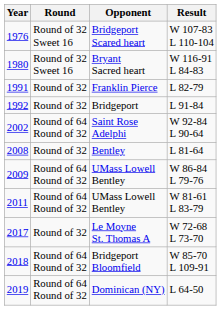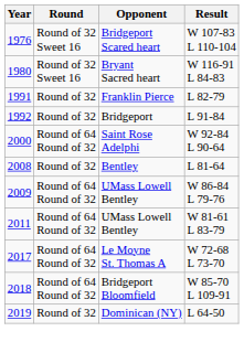 <table class="wikitable">
 <tr>
 <th>Year</th>
 <th>Round</th>
 <th>Opponent</th>
 <th>Result</th>
 </tr>
 <tr>
 <td><a href='#'>1976</a></td>
 <td>Round of 32<br>Sweet 16</td>
 <td><a href='#'>Bridgeport</a><br><a href='#'>Scared heart</a></td>
 <td>W 107-83<br>L 110-104</td>
 </tr>
 <tr>
 <td><a href='#'>1980</a></td>
 <td>Round of 32<br>Sweet 16</td>
 <td><a href='#'>Bryant</a><br>Sacred heart</td>
 <td>W 116-91<br>L   84-83</td>
 </tr>
 <tr>
 <td><a href='#'>1991</a></td>
 <td>Round of 32</td>
 <td><a href='#'>Franklin Pierce</a></td>
 <td>L 82-79</td>
 </tr>
 <tr>
 <td><a href='#'>1992</a></td>
 <td>Round of 32</td>
 <td>Bridgeport</td>
 <td>L 91-84</td>
 </tr>
 <tr>
-<td><a href='#'>2002</a></td>
+<td><a href='#'>2000</a></td>
 <td>Round of 64<br>Round of 32</td>
 <td><a href='#'>Saint Rose</a><br><a href='#'>Adelphi</a></td>
 <td>W 92-84<br>L 90-64</td>
 </tr>
 <tr>
 <td><a href='#'>2008</a></td>
 <td>Round of 32</td>
 <td><a href='#'>Bentley</a></td>
 <td>L 81-64</td>
 </tr>
 <tr>
 <td><a href='#'>2009</a></td>
 <td>Round of 64<br>Round of 32</td>
 <td><a href='#'>UMass Lowell</a><br>Bentley</td>
 <td>W 86-84<br>L 79-76</td>
 </tr>
 <tr>
 <td><a href='#'>2011</a></td>
 <td>Round of 64<br>Round of 32</td>
 <td>UMass Lowell<br>Bentley</td>
 <td>W 81-61<br>L 83-79</td>
 </tr>
 <tr>
 <td><a href='#'>2017</a></td>
-<td>Round of 32</td>
+<td>Round of 64<br>Round of 32</td>
 <td><a href='#'>Le Moyne</a><br><a href='#'>St. Thomas A</a></td>
 <td>W 72-68<br>L 73-70</td>
 </tr>
 <tr>
 <td><a href='#'>2018</a></td>
 <td>Round of 64<br>Round of 32</td>
 <td>Bridgeport<br><a href='#'>Bloomfield</a></td>
 <td>W 85-70<br>L 109-91</td>
 </tr>
 <tr>
 <td><a href='#'>2019</a></td>
-<td>Round of 64<br>Round of 32</td>
+<td>Round of 32</td>
 <td><a href='#'>Dominican (NY)</a></td>
 <td>L 64-50</td>
 </tr>
 </table>
